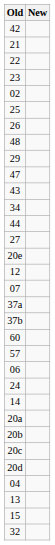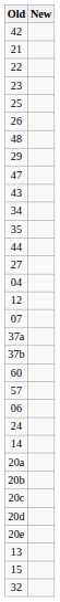 <table class="wikitable centre" style="text-align:center;">
 <tr>
 <th>Old</th>
 <th>New</th>
 </tr>
 <tr>
 <td>42</td>
 <td></td>
 </tr>
 <tr>
 <td>21</td>
 <td></td>
 </tr>
 <tr>
 <td>22</td>
 <td></td>
 </tr>
 <tr>
 <td>23</td>
-<td></td>
-</tr>
-<tr>
-<td>02</td>
 <td></td>
 </tr>
 <tr>
 <td>25</td>
 <td></td>
 </tr>
 <tr>
 <td>26</td>
 <td></td>
 </tr>
 <tr>
 <td>48</td>
 <td></td>
 </tr>
 <tr>
 <td>29</td>
 <td></td>
 </tr>
 <tr>
 <td>47</td>
 <td></td>
 </tr>
 <tr>
 <td>43</td>
 <td></td>
 </tr>
 <tr>
 <td>34</td>
 <td></td>
 </tr>
 <tr>
+<td>35</td>
+<td></td>
+</tr>
+<tr>
 <td>44</td>
 <td></td>
 </tr>
 <tr>
 <td>27</td>
 <td></td>
 </tr>
 <tr>
-<td>20e</td>
+<td>04</td>
 <td></td>
 </tr>
 <tr>
 <td>12</td>
 <td></td>
 </tr>
 <tr>
 <td>07</td>
 <td></td>
 </tr>
 <tr>
 <td>37a</td>
 <td></td>
 </tr>
 <tr>
 <td>37b</td>
 <td></td>
 </tr>
 <tr>
 <td>60</td>
 <td></td>
 </tr>
 <tr>
 <td>57</td>
 <td></td>
 </tr>
 <tr>
 <td>06</td>
 <td></td>
 </tr>
 <tr>
 <td>24</td>
 <td></td>
 </tr>
 <tr>
 <td>14</td>
 <td></td>
 </tr>
 <tr>
 <td>20a</td>
 <td></td>
 </tr>
 <tr>
 <td>20b</td>
 <td></td>
 </tr>
 <tr>
 <td>20c</td>
 <td></td>
 </tr>
 <tr>
 <td>20d</td>
 <td></td>
 </tr>
 <tr>
-<td>04</td>
+<td>20e</td>
 <td></td>
 </tr>
 <tr>
 <td>13</td>
 <td></td>
 </tr>
 <tr>
 <td>15</td>
 <td></td>
 </tr>
 <tr>
 <td>32</td>
 <td></td>
 </tr>
 </table>
